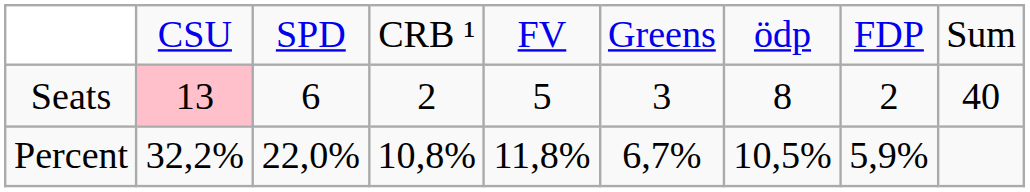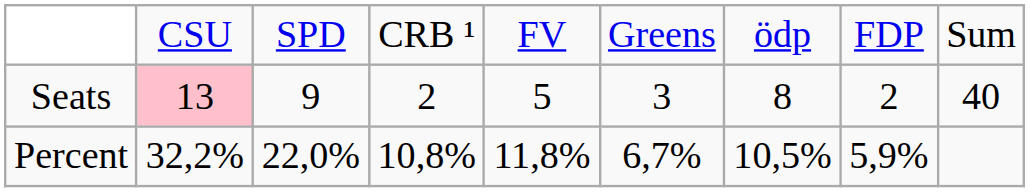 <table class="wikitable">
 <tr align="center">
 <td style="background: #ffffff;"></td>
 <td><a href='#'>CSU</a></td>
 <td><a href='#'>SPD</a></td>
 <td>CRB ¹</td>
 <td><a href='#'>FV</a></td>
 <td><a href='#'>Greens</a></td>
 <td><a href='#'>ödp</a></td>
 <td><a href='#'>FDP</a></td>
 <td>Sum</td>
 </tr>
 <tr align="center">
 <td>Seats</td>
 <td style="background: pink;">13</td>
-<td>6</td>
+<td>9</td>
 <td>2</td>
 <td>5</td>
 <td>3</td>
 <td>8</td>
 <td>2</td>
 <td>40</td>
 </tr>
 <tr align="center">
 <td>Percent</td>
 <td>32,2%</td>
 <td>22,0%</td>
 <td>10,8%</td>
 <td>11,8%</td>
 <td>6,7%</td>
 <td>10,5%</td>
 <td>5,9%</td>
 </tr>
 </table>
